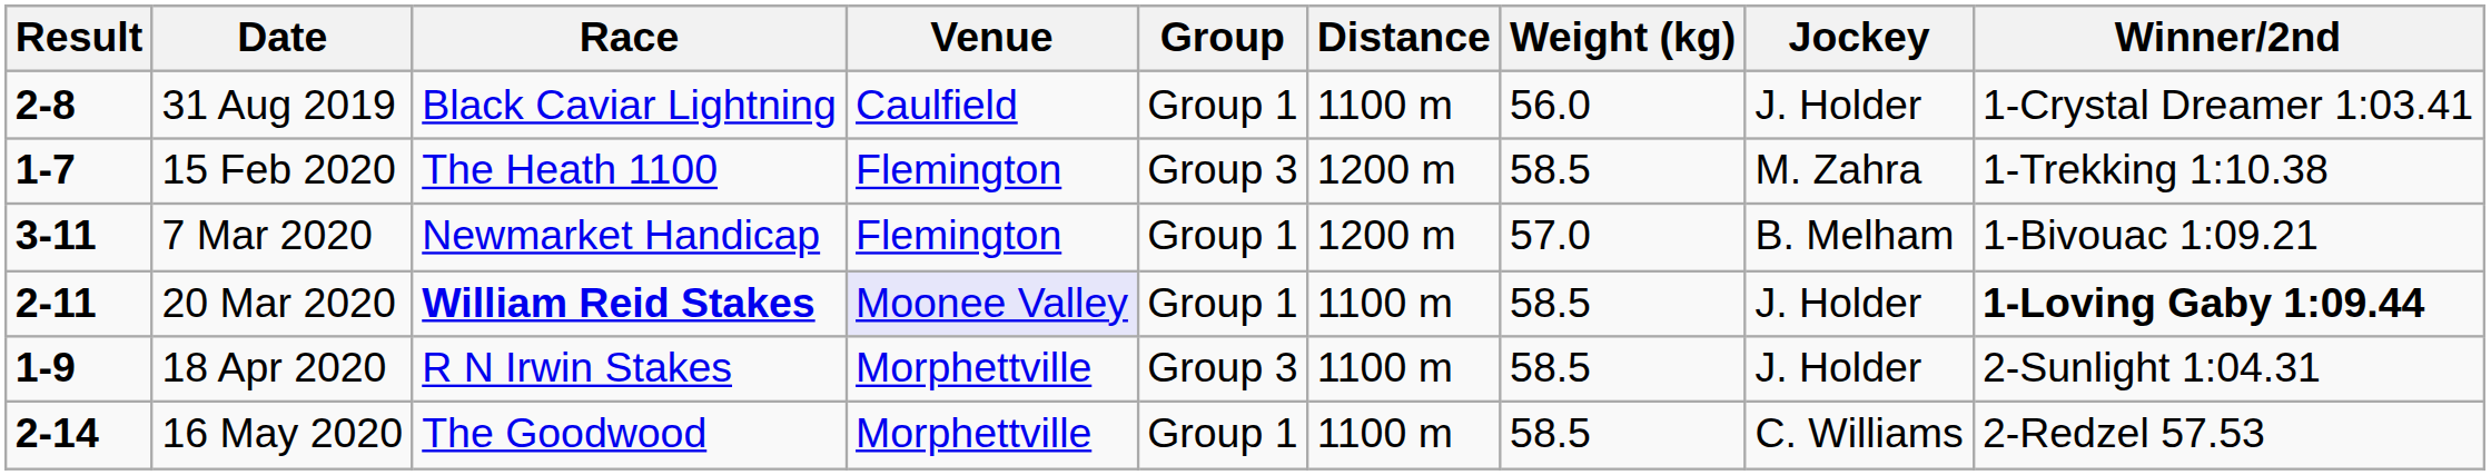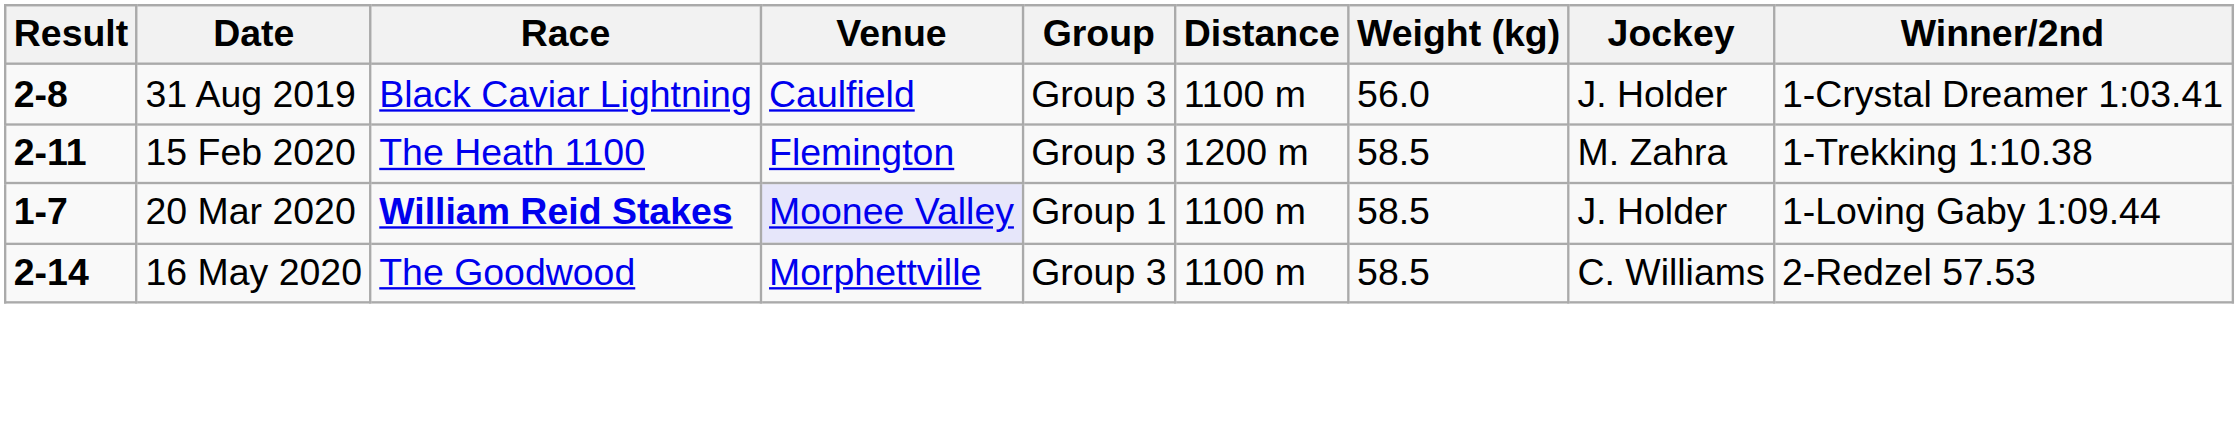 <table class="wikitable">
 <tr style="background:silver; color:black">
 <th>Result</th>
 <th>Date</th>
 <th>Race</th>
 <th>Venue</th>
 <th>Group</th>
 <th>Distance</th>
 <th>Weight (kg)</th>
 <th>Jockey</th>
 <th>Winner/2nd</th>
 </tr>
 <tr>
 <td><strong>2-8</strong></td>
 <td>31 Aug 2019</td>
 <td><a href='#'>Black Caviar Lightning</a></td>
 <td><a href='#'>Caulfield</a></td>
-<td>Group 1</td>
+<td>Group 3</td>
 <td>1100 m</td>
 <td>56.0</td>
 <td>J. Holder</td>
 <td>1-Crystal Dreamer 1:03.41</td>
 </tr>
 <tr>
-<td><strong>1-7</strong></td>
+<td><strong>2-11</strong></td>
 <td>15 Feb 2020</td>
 <td><a href='#'>The Heath 1100</a></td>
 <td><a href='#'>Flemington</a></td>
 <td>Group 3</td>
 <td>1200 m</td>
 <td>58.5</td>
 <td>M. Zahra</td>
 <td>1-Trekking 1:10.38</td>
 </tr>
 <tr>
-<td><strong>3-11</strong></td>
-<td>7 Mar 2020</td>
-<td><a href='#'>Newmarket Handicap</a></td>
-<td><a href='#'>Flemington</a></td>
-<td>Group 1</td>
-<td>1200 m</td>
-<td>57.0</td>
-<td>B. Melham</td>
-<td>1-Bivouac 1:09.21</td>
-</tr>
-<tr>
-<td><strong>2-11</strong></td>
+<td><strong>1-7</strong></td>
 <td>20 Mar 2020</td>
 <td><strong><a href='#'>William Reid Stakes</a></strong></td>
 <td style="background: lavender;"><a href='#'>Moonee Valley</a></td>
 <td>Group 1</td>
 <td>1100 m</td>
 <td>58.5</td>
 <td>J. Holder</td>
-<td><strong>1-Loving Gaby 1:09.44</strong></td>
-</tr>
-<tr>
-<td><strong>1-9</strong></td>
-<td>18 Apr 2020</td>
-<td><a href='#'>R N Irwin Stakes</a></td>
-<td><a href='#'>Morphettville</a></td>
-<td>Group 3</td>
-<td>1100 m</td>
-<td>58.5</td>
-<td>J. Holder</td>
-<td>2-Sunlight 1:04.31</td>
+<td>1-Loving Gaby 1:09.44</td>
 </tr>
 <tr>
 <td><strong>2-14</strong></td>
 <td>16 May 2020</td>
 <td><a href='#'>The Goodwood</a></td>
 <td><a href='#'>Morphettville</a></td>
-<td>Group 1</td>
+<td>Group 3</td>
 <td>1100 m</td>
 <td>58.5</td>
 <td>C. Williams</td>
 <td>2-Redzel 57.53</td>
 </tr>
 </table>
